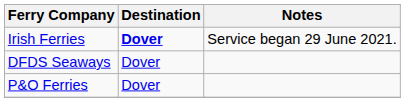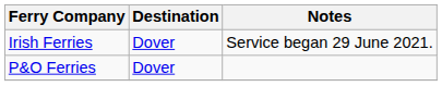 <table class="wikitable">
 <tr>
 <th>Ferry Company</th>
 <th>Destination</th>
 <th>Notes</th>
 </tr>
 <tr>
 <td><a href='#'>Irish Ferries</a></td>
-<td><strong><a href='#'>Dover</a></strong></td>
+<td><a href='#'>Dover</a></td>
 <td>Service began 29 June 2021.</td>
-</tr>
-<tr>
-<td><a href='#'>DFDS Seaways</a></td>
-<td><a href='#'>Dover</a></td>
-<td></td>
 </tr>
 <tr>
 <td><a href='#'>P&O Ferries</a></td>
 <td><a href='#'>Dover</a></td>
 <td></td>
 </tr>
 <tr>
 </tr>
 </table>
